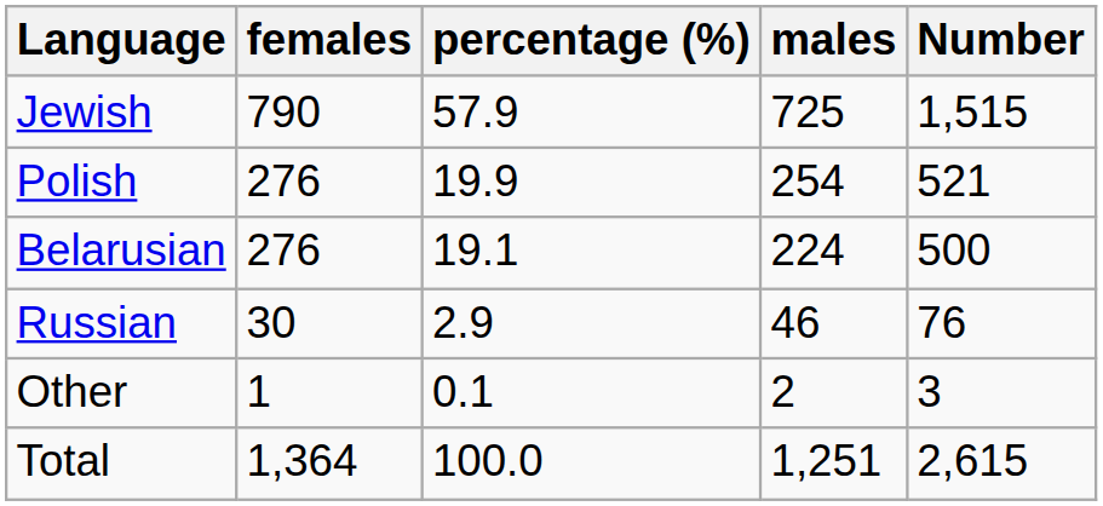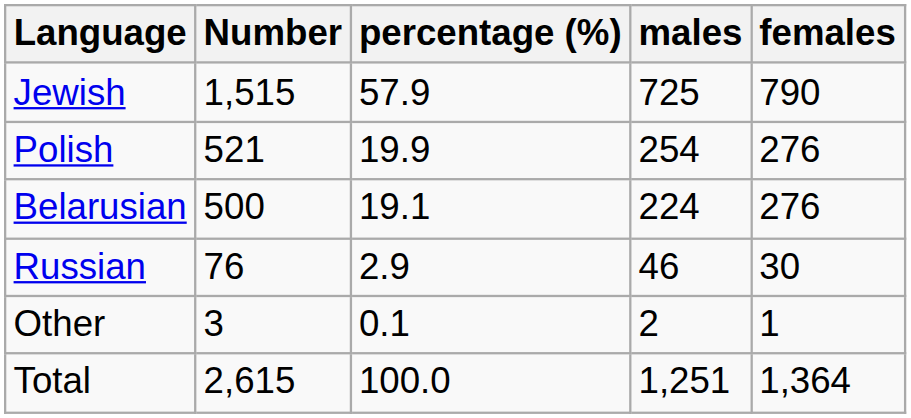 <table align="center" class="wikitable plainlinks TablePager">
 <tr>
 <th>Language</th>
-<th>females</th>
+<th>Number</th>
 <th>percentage (%)</th>
 <th>males</th>
-<th>Number</th>
+<th>females</th>
 </tr>
 <tr ---->
 <td><a href='#'>Jewish</a></td>
-<td>790</td>
+<td>1,515</td>
 <td>57.9</td>
 <td>725</td>
-<td>1,515</td>
+<td>790</td>
 </tr>
 <tr ---->
 <td><a href='#'>Polish</a></td>
-<td>276</td>
+<td>521</td>
 <td>19.9</td>
 <td>254</td>
-<td>521</td>
+<td>276</td>
 </tr>
 <tr ---->
 <td><a href='#'>Belarusian</a></td>
-<td>276</td>
+<td>500</td>
 <td>19.1</td>
 <td>224</td>
-<td>500</td>
+<td>276</td>
 </tr>
 <tr ---->
 <td><a href='#'>Russian</a></td>
-<td>30</td>
+<td>76</td>
 <td>2.9</td>
 <td>46</td>
-<td>76</td>
+<td>30</td>
 </tr>
 <tr ---->
 <td>Other</td>
-<td>1</td>
+<td>3</td>
 <td>0.1</td>
 <td>2</td>
-<td>3</td>
+<td>1</td>
 </tr>
 <tr ---->
 <td>Total</td>
-<td>1,364</td>
+<td>2,615</td>
 <td>100.0</td>
 <td>1,251</td>
-<td>2,615</td>
+<td>1,364</td>
 </tr>
 </table>
